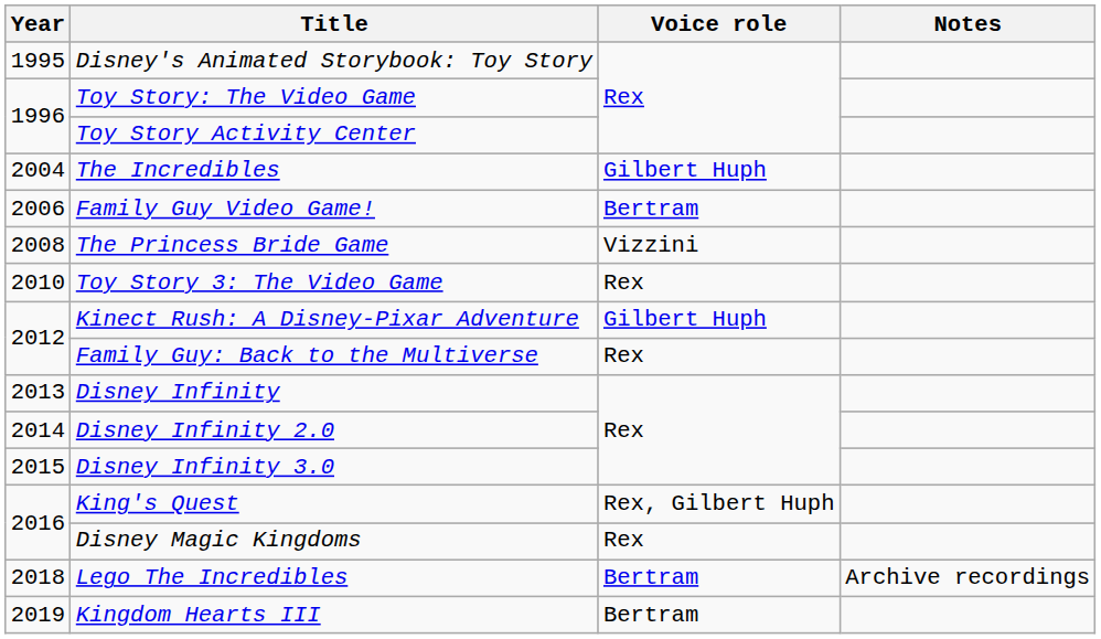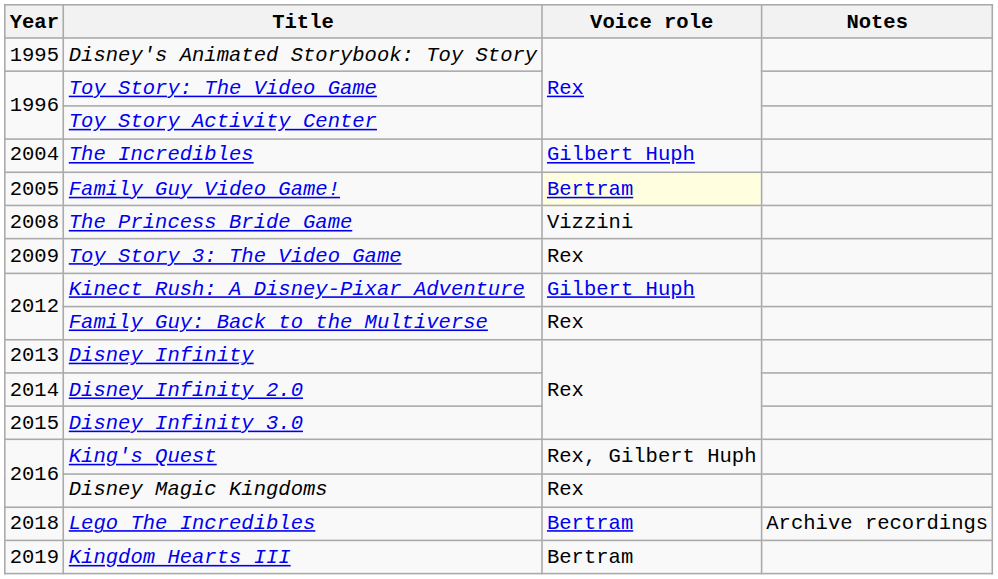 <table class="wikitable sortable">
 <tr>
 <th>Year</th>
 <th>Title</th>
 <th>Voice role</th>
 <th>Notes</th>
 </tr>
 <tr>
 <td>1995</td>
 <td><em>Disney's Animated Storybook: Toy Story</em></td>
 <td rowspan = "3"><a href='#'>Rex</a></td>
 <td></td>
 </tr>
 <tr>
 <td rowspan = "2">1996</td>
 <td><em><a href='#'>Toy Story: The Video Game</a></em></td>
 <td></td>
 </tr>
 <tr>
 <td><em><a href='#'>Toy Story Activity Center</a></em></td>
 <td></td>
 </tr>
 <tr>
 <td>2004</td>
 <td><em><a href='#'>The Incredibles</a></em></td>
 <td><a href='#'>Gilbert Huph</a></td>
 <td></td>
 </tr>
 <tr>
-<td>2006</td>
+<td>2005</td>
 <td><em><a href='#'>Family Guy Video Game!</a></em></td>
-<td><a href='#'>Bertram</a></td>
+<td style="background: lightyellow;"><a href='#'>Bertram</a></td>
 <td></td>
 </tr>
 <tr>
 <td>2008</td>
 <td><em><a href='#'>The Princess Bride Game</a></em></td>
 <td>Vizzini</td>
 <td></td>
 </tr>
 <tr>
-<td>2010</td>
+<td>2009</td>
 <td><em><a href='#'>Toy Story 3: The Video Game</a></em></td>
 <td>Rex</td>
 <td></td>
 </tr>
 <tr>
 <td rowspan = "2">2012</td>
 <td><em><a href='#'>Kinect Rush: A Disney-Pixar Adventure</a></em></td>
 <td><a href='#'>Gilbert Huph</a></td>
 <td></td>
 </tr>
 <tr>
 <td><em><a href='#'>Family Guy: Back to the Multiverse</a></em></td>
 <td>Rex</td>
 <td></td>
 </tr>
 <tr>
 <td>2013</td>
 <td><em><a href='#'>Disney Infinity</a></em></td>
 <td rowspan = "3">Rex</td>
 <td></td>
 </tr>
 <tr>
 <td>2014</td>
 <td><em><a href='#'>Disney Infinity 2.0</a></em></td>
 <td></td>
 </tr>
 <tr>
 <td>2015</td>
 <td><em><a href='#'>Disney Infinity 3.0</a></em></td>
 <td></td>
 </tr>
 <tr>
 <td rowspan = "2">2016</td>
 <td><em><a href='#'>King's Quest</a></em></td>
 <td>Rex, Gilbert Huph</td>
 <td></td>
 </tr>
 <tr>
 <td><em>Disney Magic Kingdoms</em></td>
 <td>Rex</td>
 <td></td>
 </tr>
 <tr>
 <td>2018</td>
 <td><em><a href='#'>Lego The Incredibles</a></em></td>
 <td><a href='#'>Bertram</a></td>
 <td>Archive recordings</td>
 </tr>
 <tr>
 <td>2019</td>
 <td><em><a href='#'>Kingdom Hearts III</a></em></td>
 <td>Bertram</td>
 <td></td>
 </tr>
 </table>
